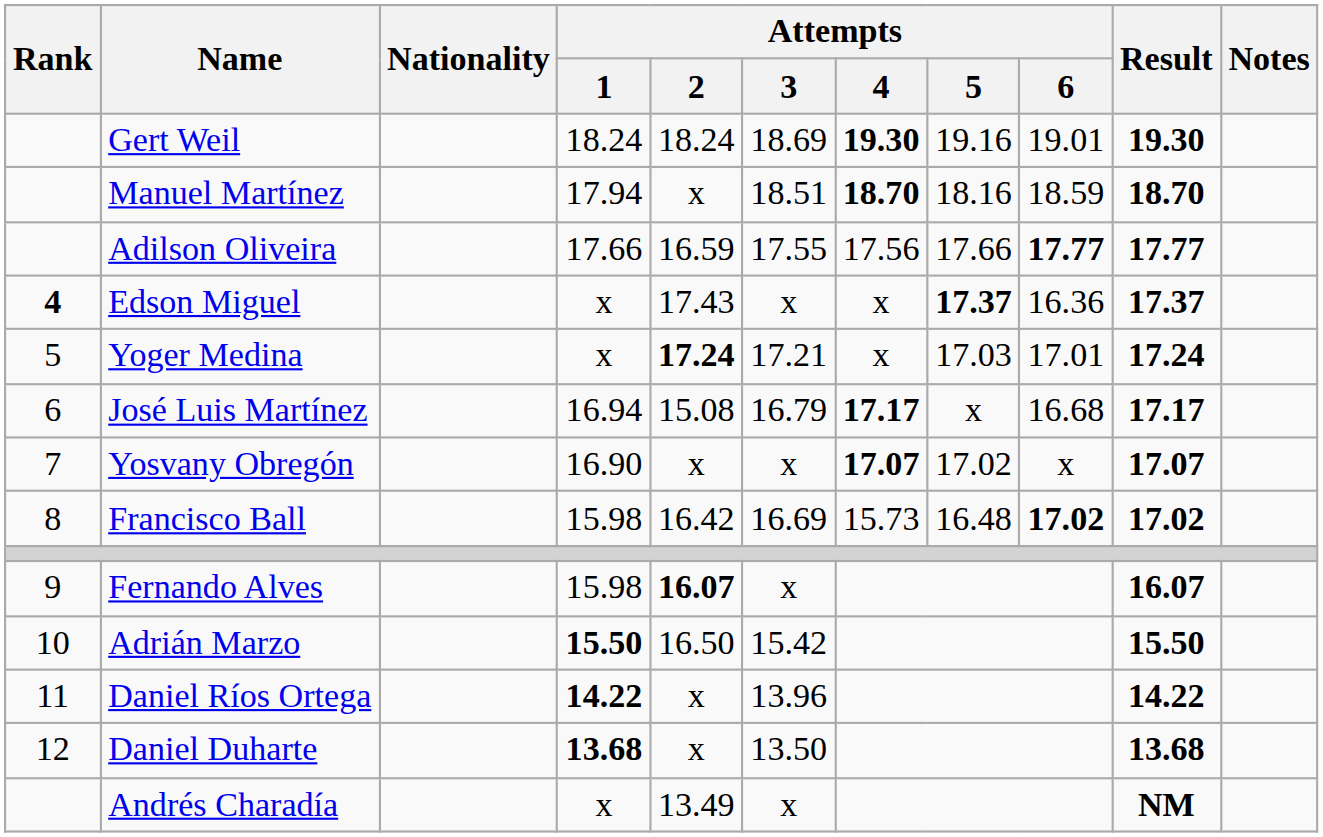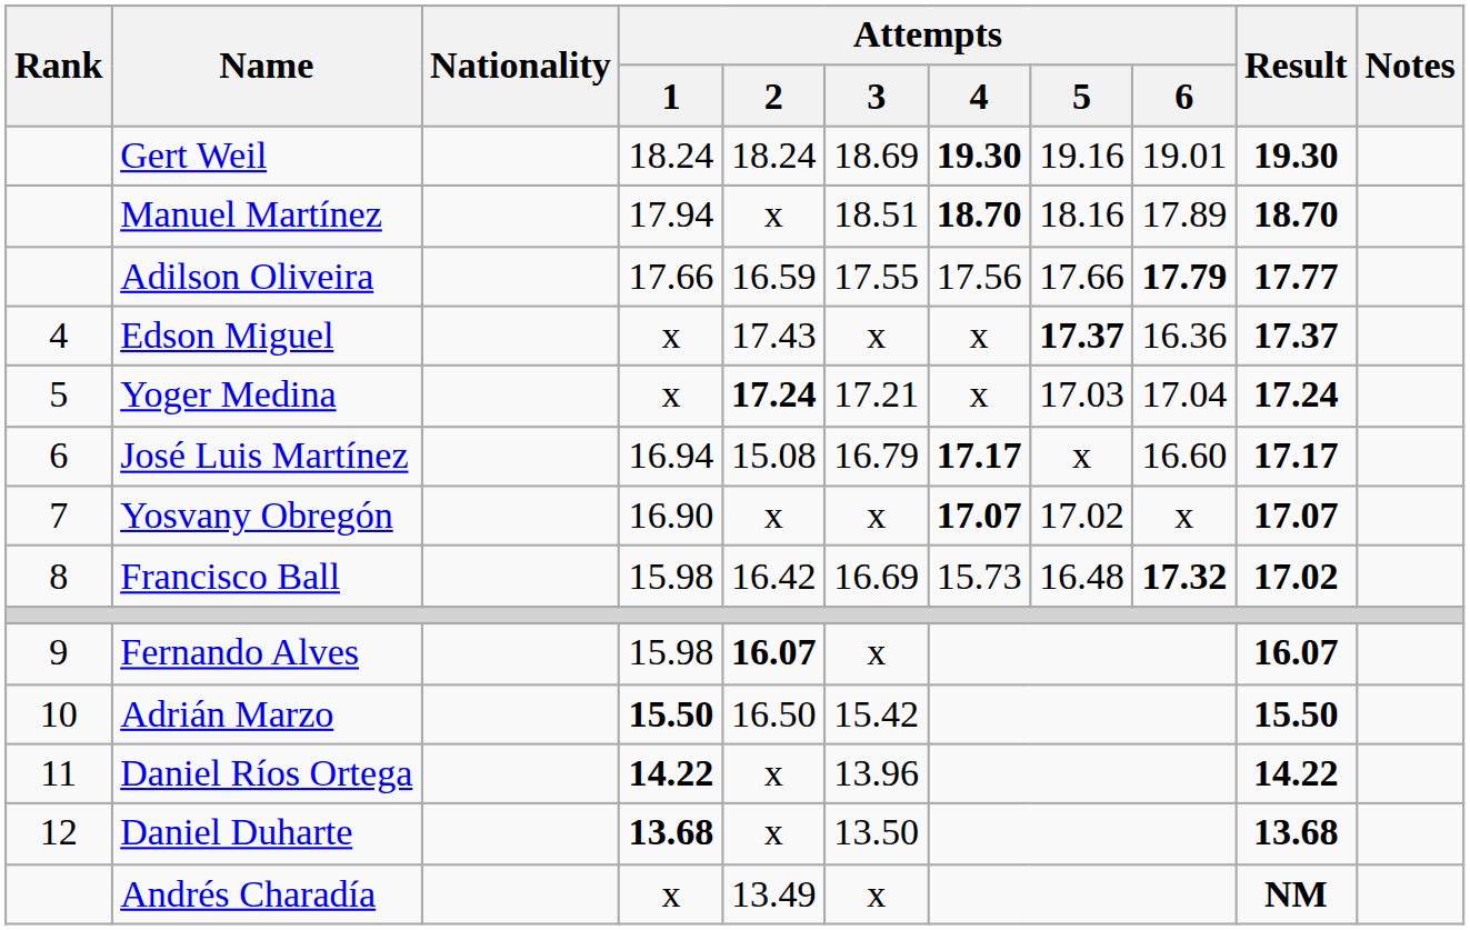 <table class="wikitable sortable" style="text-align:center">
 <tr>
 <th rowspan=2>Rank</th>
 <th rowspan=2>Name</th>
 <th rowspan=2>Nationality</th>
 <th colspan=6>Attempts</th>
 <th rowspan=2>Result</th>
 <th rowspan=2>Notes</th>
 </tr>
 <tr>
 <th>1</th>
 <th>2</th>
 <th>3</th>
 <th>4</th>
 <th>5</th>
 <th>6</th>
 </tr>
 <tr>
 <td align=center></td>
 <td align=left><a href='#'>Gert Weil</a></td>
 <td align=left></td>
 <td>18.24</td>
 <td>18.24</td>
 <td>18.69</td>
 <td><strong>19.30</strong></td>
 <td>19.16</td>
 <td>19.01</td>
 <td><strong>19.30</strong></td>
 <td></td>
 </tr>
 <tr>
 <td align=center></td>
 <td align=left><a href='#'>Manuel Martínez</a></td>
 <td align=left></td>
 <td>17.94</td>
 <td>x</td>
 <td>18.51</td>
 <td><strong>18.70</strong></td>
 <td>18.16</td>
-<td>18.59</td>
+<td>17.89</td>
 <td><strong>18.70</strong></td>
 <td></td>
 </tr>
 <tr>
 <td align=center></td>
 <td align=left><a href='#'>Adilson Oliveira</a></td>
 <td align=left></td>
 <td>17.66</td>
 <td>16.59</td>
 <td>17.55</td>
 <td>17.56</td>
 <td>17.66</td>
-<td><strong>17.77</strong></td>
+<td><strong>17.79</strong></td>
 <td><strong>17.77</strong></td>
 <td></td>
 </tr>
 <tr>
-<td align=center><strong>4</strong></td>
+<td align=center>4</td>
 <td align=left><a href='#'>Edson Miguel</a></td>
 <td align=left></td>
 <td>x</td>
 <td>17.43</td>
 <td>x</td>
 <td>x</td>
 <td><strong>17.37</strong></td>
 <td>16.36</td>
 <td><strong>17.37</strong></td>
 <td></td>
 </tr>
 <tr>
 <td align=center>5</td>
 <td align=left><a href='#'>Yoger Medina</a></td>
 <td align=left></td>
 <td>x</td>
 <td><strong>17.24</strong></td>
 <td>17.21</td>
 <td>x</td>
 <td>17.03</td>
-<td>17.01</td>
+<td>17.04</td>
 <td><strong>17.24</strong></td>
 <td></td>
 </tr>
 <tr>
 <td align=center>6</td>
 <td align=left><a href='#'>José Luis Martínez</a></td>
 <td align=left></td>
 <td>16.94</td>
 <td>15.08</td>
 <td>16.79</td>
 <td><strong>17.17</strong></td>
 <td>x</td>
-<td>16.68</td>
+<td>16.60</td>
 <td><strong>17.17</strong></td>
 <td></td>
 </tr>
 <tr>
 <td align=center>7</td>
 <td align=left><a href='#'>Yosvany Obregón</a></td>
 <td align=left></td>
 <td>16.90</td>
 <td>x</td>
 <td>x</td>
 <td><strong>17.07</strong></td>
 <td>17.02</td>
 <td>x</td>
 <td><strong>17.07</strong></td>
 <td></td>
 </tr>
 <tr>
 <td align=center>8</td>
 <td align=left><a href='#'>Francisco Ball</a></td>
 <td align=left></td>
 <td>15.98</td>
 <td>16.42</td>
 <td>16.69</td>
 <td>15.73</td>
 <td>16.48</td>
-<td><strong>17.02</strong></td>
+<td><strong>17.32</strong></td>
 <td><strong>17.02</strong></td>
 <td></td>
 </tr>
 <tr>
 <td colspan=11 bgcolor=lightgray></td>
 </tr>
 <tr>
 <td align=center>9</td>
 <td align=left><a href='#'>Fernando Alves</a></td>
 <td align=left></td>
 <td>15.98</td>
 <td><strong>16.07</strong></td>
 <td>x</td>
 <td colspan=3></td>
 <td><strong>16.07</strong></td>
 <td></td>
 </tr>
 <tr>
 <td align=center>10</td>
 <td align=left><a href='#'>Adrián Marzo</a></td>
 <td align=left></td>
 <td><strong>15.50</strong></td>
 <td>16.50</td>
 <td>15.42</td>
 <td colspan=3></td>
 <td><strong>15.50</strong></td>
 <td></td>
 </tr>
 <tr>
 <td align=center>11</td>
 <td align=left><a href='#'>Daniel Ríos Ortega</a></td>
 <td align=left></td>
 <td><strong>14.22</strong></td>
 <td>x</td>
 <td>13.96</td>
 <td colspan=3></td>
 <td><strong>14.22</strong></td>
 <td></td>
 </tr>
 <tr>
 <td align=center>12</td>
 <td align=left><a href='#'>Daniel Duharte</a></td>
 <td align=left></td>
 <td><strong>13.68</strong></td>
 <td>x</td>
 <td>13.50</td>
 <td colspan=3></td>
 <td><strong>13.68</strong></td>
 <td></td>
 </tr>
 <tr>
 <td align=center></td>
 <td align=left><a href='#'>Andrés Charadía</a></td>
 <td align=left></td>
 <td>x</td>
 <td>13.49</td>
 <td>x</td>
 <td colspan=3></td>
 <td><strong>NM</strong></td>
 <td></td>
 </tr>
 </table>
